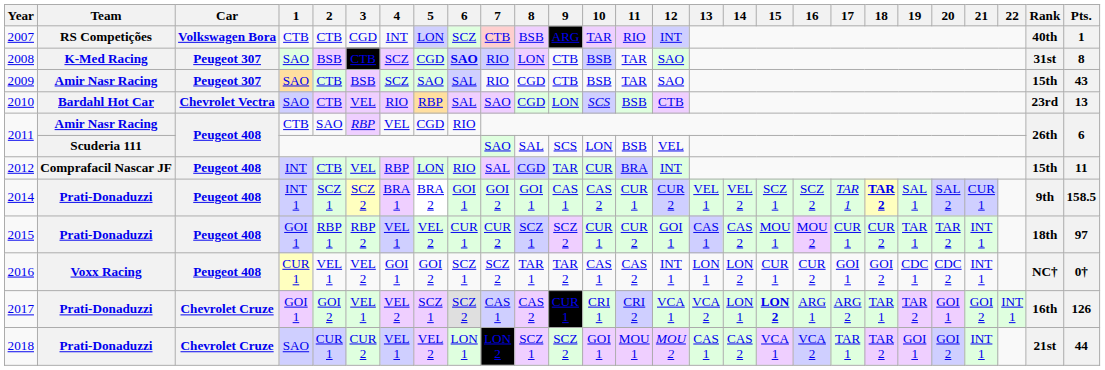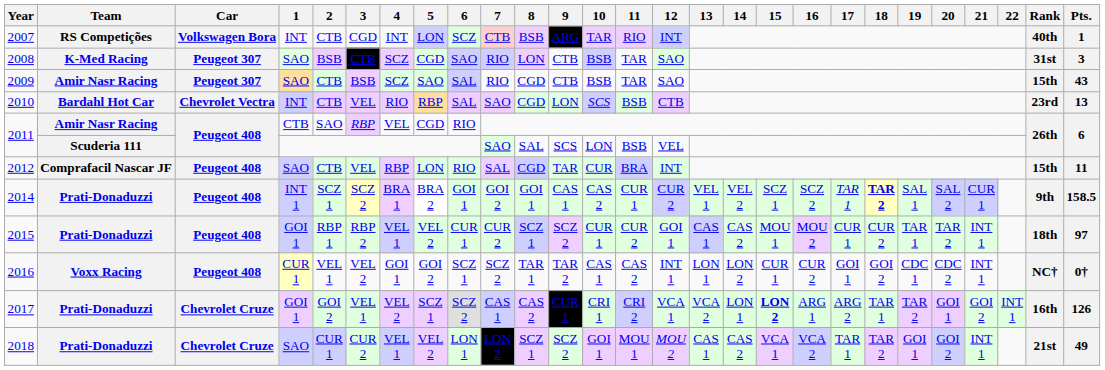 <table class="wikitable" style="text-align:center; font-size:85%">
 <tr>
 <th>Year</th>
 <th>Team</th>
 <th>Car</th>
 <th>1</th>
 <th>2</th>
 <th>3</th>
 <th>4</th>
 <th>5</th>
 <th>6</th>
 <th>7</th>
 <th>8</th>
 <th>9</th>
 <th>10</th>
 <th>11</th>
 <th>12</th>
 <th>13</th>
 <th>14</th>
 <th>15</th>
 <th>16</th>
 <th>17</th>
 <th>18</th>
 <th>19</th>
 <th>20</th>
 <th>21</th>
 <th>22</th>
 <th>Rank</th>
 <th>Pts.</th>
 </tr>
 <tr>
 <td><a href='#'>2007</a></td>
 <th nowrap>RS Competições</th>
 <th nowrap><a href='#'>Volkswagen Bora</a></th>
-<td><a href='#'>CTB</a></td>
+<td><a href='#'>INT</a></td>
 <td><a href='#'>CTB</a></td>
 <td><a href='#'>CGD</a></td>
 <td><a href='#'>INT</a></td>
 <td style="background:#cfcfff;"><a href='#'>LON</a><br></td>
 <td style="background:#dfffdf;"><a href='#'>SCZ</a><br></td>
 <td style="background:#ffcfcf;"><a href='#'>CTB</a><br></td>
 <td style="background:#efcfff;"><a href='#'>BSB</a><br></td>
 <td style="background:#000000; color:white"><a href='#'><span>ARG</span></a><br></td>
 <td style="background:#efcfff;"><a href='#'>TAR</a><br></td>
 <td style="background:#efcfff;"><a href='#'>RIO</a><br></td>
 <td style="background:#cfcfff;"><a href='#'>INT</a><br></td>
 <td colspan=10></td>
 <th>40th</th>
 <th>1</th>
 </tr>
 <tr>
 <td><a href='#'>2008</a></td>
 <th nowrap><a href='#'>K-Med Racing</a></th>
 <th nowrap><a href='#'>Peugeot 307</a></th>
 <td style="background:#dfffdf;"><a href='#'>SAO</a><br></td>
 <td style="background:#efcfff;"><a href='#'>BSB</a><br></td>
 <td style="background:#000000; color:white"><a href='#'><span>CTB</span></a><br></td>
 <td style="background:#efcfff;"><a href='#'>SCZ</a><br></td>
 <td style="background:#dfffdf;"><a href='#'>CGD</a><br></td>
-<td style="background:#cfcfff;"><strong><a href='#'>SAO</a><br></strong></td>
+<td style="background:#cfcfff;"><a href='#'>SAO</a><br></td>
 <td style="background:#cfcfff;"><a href='#'>RIO</a><br></td>
 <td style="background:#efcfff;"><a href='#'>LON</a><br></td>
 <td><a href='#'>CTB</a></td>
 <td style="background:#cfcfff;"><a href='#'>BSB</a><br></td>
 <td><a href='#'>TAR</a></td>
 <td style="background:#dfffdf;"><a href='#'>SAO</a><br></td>
 <td colspan=10></td>
 <th>31st</th>
-<th>8</th>
+<th>3</th>
 </tr>
 <tr>
 <td><a href='#'>2009</a></td>
 <th nowrap><a href='#'>Amir Nasr Racing</a></th>
 <th nowrap><a href='#'>Peugeot 307</a></th>
 <td style="background:#ffdf9f;"><a href='#'>SAO</a><br></td>
 <td style="background:#dfffdf;"><a href='#'>CTB</a><br></td>
 <td style="background:#efcfff;"><a href='#'>BSB</a><br></td>
 <td style="background:#dfffdf;"><a href='#'>SCZ</a><br></td>
 <td style="background:#dfffdf;"><a href='#'>SAO</a><br></td>
 <td style="background:#cfcfff;"><a href='#'>SAL</a><br></td>
 <td><a href='#'>RIO</a></td>
 <td><a href='#'>CGD</a></td>
 <td><a href='#'>CTB</a></td>
 <td><a href='#'>BSB</a></td>
 <td><a href='#'>TAR</a></td>
 <td><a href='#'>SAO</a></td>
 <td colspan=10></td>
 <th>15th</th>
 <th>43</th>
 </tr>
 <tr>
 <td><a href='#'>2010</a></td>
 <th nowrap><a href='#'>Bardahl Hot Car</a></th>
 <th nowrap><a href='#'>Chevrolet Vectra</a></th>
-<td style="background:#cfcfff;"><a href='#'>SAO</a><br></td>
+<td style="background:#cfcfff;"><a href='#'>INT</a><br></td>
 <td style="background:#efcfff;"><a href='#'>CTB</a><br></td>
 <td style="background:#efcfff;"><a href='#'>VEL</a><br></td>
 <td style="background:#efcfff;"><a href='#'>RIO</a><br></td>
 <td style="background:#FFDF9F;"><a href='#'>RBP</a><br></td>
 <td style="background:#efcfff;"><a href='#'>SAL</a><br></td>
 <td style="background:#efcfff;"><a href='#'>SAO</a><br></td>
 <td style="background:#DFFFDF;"><a href='#'>CGD</a><br></td>
 <td style="background:#DFFFDF;"><a href='#'>LON</a><br></td>
 <td style="background:#cfcfff;"><em><a href='#'>SCS</a></em><br></td>
 <td style="background:#DFFFDF;"><a href='#'>BSB</a><br></td>
 <td style="background:#efcfff;"><a href='#'>CTB</a><br></td>
 <td colspan=10></td>
 <th>23rd</th>
 <th>13</th>
 </tr>
 <tr>
 <td rowspan="2"><a href='#'>2011</a></td>
 <th nowrap><a href='#'>Amir Nasr Racing</a></th>
 <th rowspan="2" nowrap><a href='#'>Peugeot 408</a></th>
 <td><a href='#'>CTB</a></td>
 <td><a href='#'>SAO</a></td>
 <td style="background:#efcfff;"><em><a href='#'>RBP</a></em><br></td>
 <td><a href='#'>VEL</a></td>
 <td><a href='#'>CGD</a></td>
 <td><a href='#'>RIO</a></td>
 <td colspan=16></td>
 <th rowspan="2">26th</th>
 <th rowspan="2">6</th>
 </tr>
 <tr>
 <th>Scuderia 111</th>
 <td colspan=6></td>
 <td style="background:#DFFFDF;"><a href='#'>SAO</a><br></td>
 <td><a href='#'>SAL</a></td>
 <td><a href='#'>SCS</a></td>
 <td><a href='#'>LON</a></td>
 <td><a href='#'>BSB</a></td>
 <td><a href='#'>VEL</a></td>
 <td colspan=10></td>
 </tr>
 <tr>
 <td><a href='#'>2012</a></td>
 <th nowrap>Comprafacil Nascar JF</th>
 <th nowrap><a href='#'>Peugeot 408</a></th>
-<td style="background:#cfcfff;"><a href='#'>INT</a><br></td>
+<td style="background:#cfcfff;"><a href='#'>SAO</a><br></td>
 <td style="background:#DFFFDF;"><a href='#'>CTB</a><br></td>
 <td style="background:#DFFFDF;"><a href='#'>VEL</a><br></td>
 <td style="background:#efcfff;"><a href='#'>RBP</a><br></td>
 <td style="background:#DFFFDF;"><a href='#'>LON</a><br></td>
 <td style="background:#DFFFDF;"><a href='#'>RIO</a><br></td>
 <td style="background:#efcfff;"><a href='#'>SAL</a><br></td>
 <td style="background:#cfcfff;"><a href='#'>CGD</a><br></td>
 <td style="background:#DFFFDF;"><a href='#'>TAR</a><br></td>
 <td style="background:#DFFFDF;"><a href='#'>CUR</a><br></td>
 <td style="background:#cfcfff;"><a href='#'>BRA</a><br></td>
 <td style="background:#DFFFDF;"><a href='#'>INT</a><br></td>
 <td colspan=10></td>
 <th>15th</th>
 <th>11</th>
 </tr>
 <tr>
 <td><a href='#'>2014</a></td>
 <th nowrap><a href='#'>Prati-Donaduzzi</a></th>
 <th nowrap><a href='#'>Peugeot 408</a></th>
 <td style="background:#CFCFFF;"><a href='#'>INT<br>1</a><br></td>
 <td style="background:#DFFFDF;"><a href='#'>SCZ<br>1</a><br></td>
 <td style="background:#FFFFBF;"><a href='#'>SCZ<br>2</a><br></td>
 <td style="background:#EFCFFF;"><a href='#'>BRA<br>1</a><br></td>
 <td style="background:#FFFFFF;"><a href='#'>BRA<br>2</a><br></td>
 <td style="background:#DFFFDF;"><a href='#'>GOI<br>1</a><br></td>
 <td style="background:#DFFFDF;"><a href='#'>GOI<br>2</a><br></td>
 <td style="background:#DFFFDF;"><a href='#'>GOI<br>1</a><br></td>
 <td style="background:#DFFFDF;"><a href='#'>CAS<br>1</a><br></td>
 <td style="background:#DFFFDF;"><a href='#'>CAS<br>2</a><br></td>
 <td style="background:#DFFFDF;"><a href='#'>CUR<br>1</a><br></td>
 <td style="background:#CFCFFF;"><a href='#'>CUR<br>2</a><br></td>
 <td style="background:#DFFFDF;"><a href='#'>VEL<br>1</a><br></td>
 <td style="background:#DFFFDF;"><a href='#'>VEL<br>2</a><br></td>
 <td style="background:#DFFFDF;"><a href='#'>SCZ<br>1</a><br></td>
 <td style="background:#DFFFDF;"><a href='#'>SCZ<br>2</a><br></td>
 <td style="background:#DFFFDF;"><em><a href='#'>TAR<br>1</a></em><br></td>
 <td style="background:#FFFFBF;"><strong><a href='#'>TAR<br>2</a></strong><br></td>
 <td style="background:#DFFFDF;"><a href='#'>SAL<br>1</a><br></td>
 <td style="background:#CFCFFF;"><a href='#'>SAL<br>2</a><br></td>
 <td style="background:#CFCFFF;"><a href='#'>CUR<br>1</a><br></td>
 <td></td>
 <th>9th</th>
 <th>158.5</th>
 </tr>
 <tr>
 <td><a href='#'>2015</a></td>
 <th nowrap><a href='#'>Prati-Donaduzzi</a></th>
 <th nowrap><a href='#'>Peugeot 408</a></th>
 <td style="background:#CFCFFF;"><a href='#'>GOI<br>1</a><br></td>
 <td style="background:#DFFFDF;"><a href='#'>RBP<br>1</a><br></td>
 <td style="background:#DFFFDF;"><a href='#'>RBP<br>2</a><br></td>
 <td style="background:#CFCFFF;"><a href='#'>VEL<br>1</a><br></td>
 <td style="background:#DFFFDF;"><a href='#'>VEL<br>2</a><br></td>
 <td style="background:#DFFFDF;"><a href='#'>CUR<br>1</a><br></td>
 <td style="background:#DFFFDF;"><a href='#'>CUR<br>2</a><br></td>
 <td style="background:#CFCFFF;"><a href='#'>SCZ<br>1</a><br></td>
 <td style="background:#EFCFFF;"><a href='#'>SCZ<br>2</a><br></td>
 <td style="background:#DFFFDF;"><a href='#'>CUR<br>1</a><br></td>
 <td style="background:#DFFFDF;"><a href='#'>CUR<br>2</a><br></td>
 <td style="background:#DFFFDF;"><a href='#'>GOI<br>1</a><br></td>
 <td style="background:#CFCFFF;"><a href='#'>CAS<br>1</a><br></td>
 <td style="background:#DFFFDF;"><a href='#'>CAS<br>2</a><br></td>
 <td style="background:#DFFFDF;"><a href='#'>MOU<br>1</a><br></td>
 <td style="background:#EFCFFF;"><a href='#'>MOU<br>2</a><br></td>
 <td style="background:#DFFFDF;"><a href='#'>CUR<br>1</a><br></td>
 <td style="background:#DFFFDF;"><a href='#'>CUR<br>2</a><br></td>
 <td style="background:#DFFFDF;"><a href='#'>TAR<br>1</a><br></td>
 <td style="background:#DFFFDF;"><a href='#'>TAR<br>2</a><br></td>
 <td style="background:#DFFFDF;"><a href='#'>INT<br>1</a><br></td>
 <td></td>
 <th>18th</th>
 <th>97</th>
 </tr>
 <tr>
 <td><a href='#'>2016</a></td>
 <th nowrap><a href='#'>Voxx Racing</a></th>
 <th nowrap><a href='#'>Peugeot 408</a></th>
 <td style="background:#FFFFBF;"><a href='#'>CUR<br>1</a><br></td>
 <td><a href='#'>VEL<br>1</a></td>
 <td><a href='#'>VEL<br>2</a></td>
 <td><a href='#'>GOI<br>1</a></td>
 <td><a href='#'>GOI<br>2</a></td>
 <td><a href='#'>SCZ<br>1</a></td>
 <td><a href='#'>SCZ<br>2</a></td>
 <td><a href='#'>TAR<br>1</a></td>
 <td><a href='#'>TAR<br>2</a></td>
 <td><a href='#'>CAS<br>1</a></td>
 <td><a href='#'>CAS<br>2</a></td>
 <td><a href='#'>INT<br>1</a></td>
 <td><a href='#'>LON<br>1</a></td>
 <td><a href='#'>LON<br>2</a></td>
 <td><a href='#'>CUR<br>1</a></td>
 <td><a href='#'>CUR<br>2</a></td>
 <td><a href='#'>GOI<br>1</a></td>
 <td><a href='#'>GOI<br>2</a></td>
 <td><a href='#'>CDC<br>1</a></td>
 <td><a href='#'>CDC<br>2</a></td>
 <td><a href='#'>INT<br>1</a></td>
 <td></td>
 <th>NC†</th>
 <th>0†</th>
 </tr>
 <tr>
 <td><a href='#'>2017</a></td>
 <th nowrap><a href='#'>Prati-Donaduzzi</a></th>
 <th nowrap><a href='#'>Chevrolet Cruze</a></th>
 <td style="background:#EFCFFF;"><a href='#'>GOI<br>1</a><br></td>
 <td style="background:#DFFFDF;"><a href='#'>GOI<br>2</a><br></td>
 <td style="background:#DFFFDF;"><a href='#'>VEL<br>1</a><br></td>
 <td style="background:#EFCFFF;"><a href='#'>VEL<br>2</a><br></td>
 <td style="background:#EFCFFF;"><a href='#'>SCZ<br>1</a><br></td>
 <td style="background:#DFDFDF;"><a href='#'>SCZ<br>2</a><br></td>
 <td style="background:#CFCFFF;"><a href='#'>CAS<br>1</a><br></td>
 <td style="background:#EFCFFF;"><a href='#'>CAS<br>2</a><br></td>
 <td style="background:#000000; color:white"><a href='#'><span>CUR<br>1</span></a><br></td>
 <td style="background:#DFFFDF;"><a href='#'>CRI<br>1</a><br></td>
 <td style="background:#CFCFFF;"><a href='#'>CRI<br>2</a><br></td>
 <td style="background:#DFFFDF;"><a href='#'>VCA<br>1</a><br></td>
 <td style="background:#DFFFDF;"><a href='#'>VCA<br>2</a><br></td>
 <td style="background:#DFFFDF;"><a href='#'>LON<br>1</a><br></td>
 <td style="background:#DFFFDF;"><strong><a href='#'>LON<br>2</a></strong><br></td>
 <td style="background:#DFFFDF;"><a href='#'>ARG<br>1</a><br></td>
 <td style="background:#DFFFDF;"><a href='#'>ARG<br>2</a><br></td>
 <td style="background:#DFFFDF;"><a href='#'>TAR<br>1</a><br></td>
 <td style="background:#EFCFFF;"><a href='#'>TAR<br>2</a><br></td>
 <td style="background:#EFCFFF;"><a href='#'>GOI<br>1</a><br></td>
 <td style="background:#DFFFDF;"><a href='#'>GOI<br>2</a><br></td>
 <td style="background:#DFFFDF;"><a href='#'>INT<br>1</a><br></td>
 <th>16th</th>
 <th>126</th>
 </tr>
 <tr>
 <td><a href='#'>2018</a></td>
 <th nowrap><a href='#'>Prati-Donaduzzi</a></th>
 <th nowrap><a href='#'>Chevrolet Cruze</a></th>
 <td style="background:#cfcfff;"><a href='#'>SAO</a><br></td>
 <td style="background:#CFCFFF;"><a href='#'>CUR<br>1</a><br></td>
 <td style="background:#DFFFDF;"><a href='#'>CUR<br>2</a><br></td>
 <td style="background:#CFCFFF;"><a href='#'>VEL<br>1</a><br></td>
 <td style="background:#EFCFFF;"><a href='#'>VEL<br>2</a><br></td>
 <td style="background:#DFFFDF;"><a href='#'>LON<br>1</a><br></td>
 <td style="background:#000000; color:white"><a href='#'><span>LON<br>2</span></a><br></td>
 <td style="background:#EFCFFF;"><a href='#'>SCZ<br>1</a><br></td>
 <td style="background:#DFFFDF;"><a href='#'>SCZ<br>2</a><br></td>
 <td style="background:#EFCFFF;"><a href='#'>GOI<br>1</a><br></td>
 <td style="background:#EFCFFF;"><a href='#'>MOU<br>1</a><br></td>
 <td style="background:#EFCFFF;"><em><a href='#'>MOU<br>2</a></em><br></td>
 <td style="background:#DFFFDF;"><a href='#'>CAS<br>1</a><br></td>
 <td style="background:#DFFFDF;"><a href='#'>CAS<br>2</a><br></td>
 <td style="background:#EFCFFF;"><a href='#'>VCA<br>1</a><br></td>
 <td style="background:#CFCFFF;"><a href='#'>VCA<br>2</a><br></td>
 <td style="background:#DFFFDF;"><a href='#'>TAR<br>1</a><br></td>
 <td style="background:#EFCFFF;"><a href='#'>TAR<br>2</a><br></td>
 <td style="background:#EFCFFF;"><a href='#'>GOI<br>1</a><br></td>
 <td style="background:#CFCFFF;"><a href='#'>GOI<br>2</a><br></td>
 <td style="background:#DFFFDF;"><a href='#'>INT<br>1</a><br></td>
 <td></td>
 <th>21st</th>
-<th>44</th>
+<th>49</th>
 </tr>
 </table>
